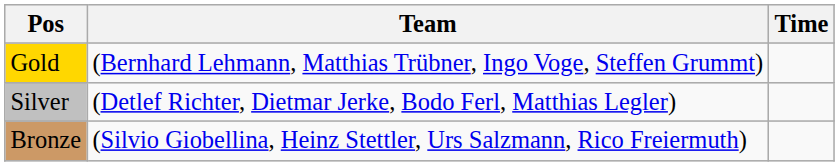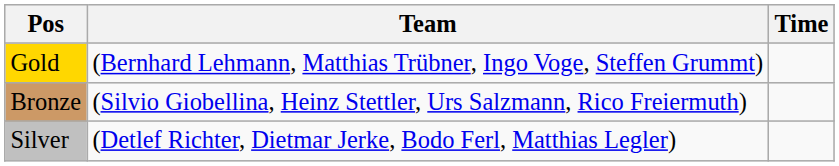 <table class="wikitable">
 <tr>
 <th>Pos</th>
 <th>Team</th>
 <th>Time</th>
 </tr>
 <tr>
 <td style="background:gold">Gold</td>
 <td> (<a href='#'>Bernhard Lehmann</a>, <a href='#'>Matthias Trübner</a>, <a href='#'>Ingo Voge</a>, <a href='#'>Steffen Grummt</a>)</td>
 <td></td>
 </tr>
 <tr>
+<td style="background:#cc9966">Bronze</td>
+<td> (<a href='#'>Silvio Giobellina</a>, <a href='#'>Heinz Stettler</a>, <a href='#'>Urs Salzmann</a>, <a href='#'>Rico Freiermuth</a>)</td>
+<td></td>
+</tr>
+<tr>
 <td style="background:silver">Silver</td>
 <td> (<a href='#'>Detlef Richter</a>, <a href='#'>Dietmar Jerke</a>, <a href='#'>Bodo Ferl</a>, <a href='#'>Matthias Legler</a>)</td>
 <td></td>
 </tr>
-<tr>
-<td style="background:#cc9966">Bronze</td>
-<td> (<a href='#'>Silvio Giobellina</a>, <a href='#'>Heinz Stettler</a>, <a href='#'>Urs Salzmann</a>, <a href='#'>Rico Freiermuth</a>)</td>
-<td></td>
-</tr>
 </table>
